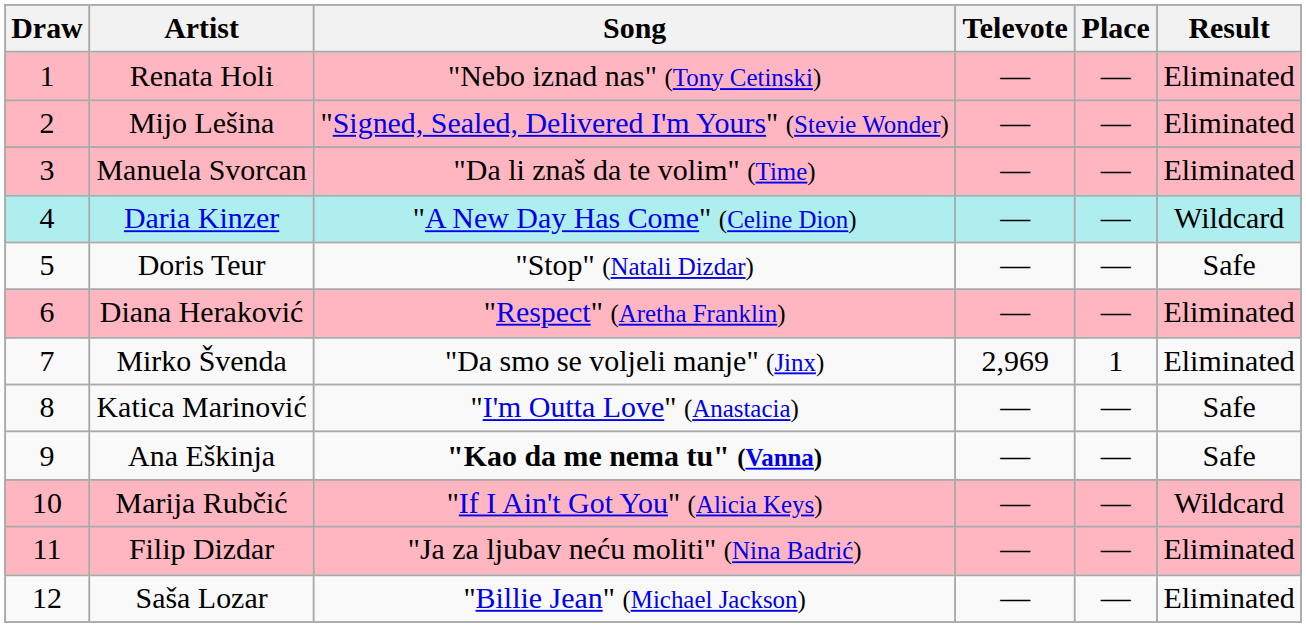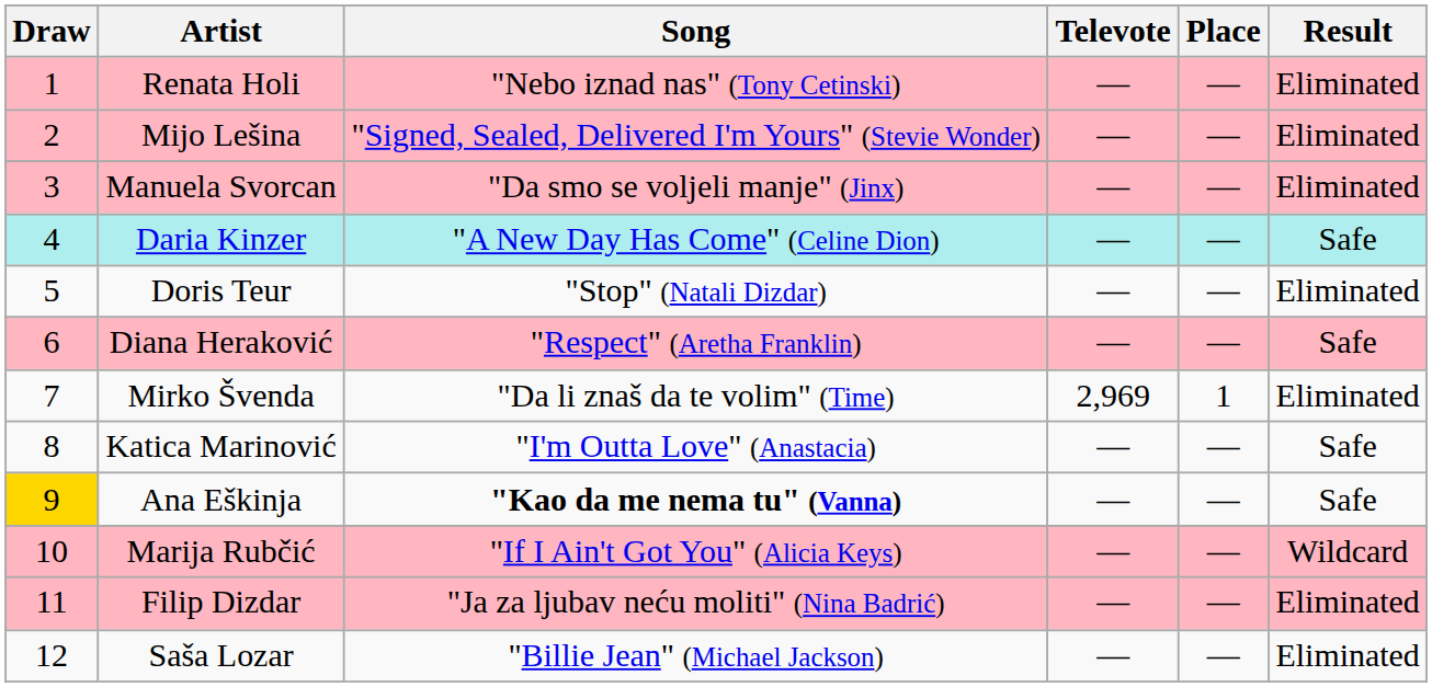 <table class="wikitable plainrowheaders" style="margin: 1em auto 1em auto; text-align:center;">
 <tr>
 <th>Draw</th>
 <th>Artist</th>
 <th>Song </th>
 <th>Televote</th>
 <th>Place</th>
 <th>Result</th>
 </tr>
 <tr style="background:lightpink;">
 <td>1</td>
 <td>Renata Holi</td>
 <td>"Nebo iznad nas" <small>(<a href='#'>Tony Cetinski</a>)</small></td>
 <td>—</td>
 <td>—</td>
 <td>Eliminated</td>
 </tr>
 <tr style="background:lightpink;">
 <td>2</td>
 <td>Mijo Lešina</td>
 <td>"<a href='#'>Signed, Sealed, Delivered I'm Yours</a>" <small>(<a href='#'>Stevie Wonder</a>)</small></td>
 <td>—</td>
 <td>—</td>
 <td>Eliminated</td>
 </tr>
 <tr style="background:lightpink;">
 <td>3</td>
 <td>Manuela Svorcan</td>
-<td>"Da li znaš da te volim" <small>(<a href='#'>Time</a>)</small></td>
+<td>"Da smo se voljeli manje" <small>(<a href='#'>Jinx</a>)</small></td>
 <td>—</td>
 <td>—</td>
 <td>Eliminated</td>
 </tr>
 <tr style="background:paleturquoise;">
 <td>4</td>
 <td><a href='#'>Daria Kinzer</a></td>
 <td>"<a href='#'>A New Day Has Come</a>" <small>(<a href='#'>Celine Dion</a>)</small></td>
 <td>—</td>
 <td>—</td>
-<td>Wildcard</td>
+<td>Safe</td>
 </tr>
 <tr>
 <td>5</td>
 <td>Doris Teur</td>
 <td>"Stop" <small>(<a href='#'>Natali Dizdar</a>)</small></td>
 <td>—</td>
 <td>—</td>
-<td>Safe</td>
+<td>Eliminated</td>
 </tr>
 <tr style="background:lightpink;">
 <td>6</td>
 <td>Diana Heraković</td>
 <td>"<a href='#'>Respect</a>" <small>(<a href='#'>Aretha Franklin</a>)</small></td>
 <td>—</td>
 <td>—</td>
-<td>Eliminated</td>
+<td>Safe</td>
 </tr>
 <tr>
 <td>7</td>
 <td>Mirko Švenda</td>
-<td>"Da smo se voljeli manje" <small>(<a href='#'>Jinx</a>)</small></td>
+<td>"Da li znaš da te volim" <small>(<a href='#'>Time</a>)</small></td>
 <td>2,969</td>
 <td>1</td>
 <td>Eliminated</td>
 </tr>
 <tr>
 <td>8</td>
 <td>Katica Marinović</td>
 <td>"<a href='#'>I'm Outta Love</a>" <small>(<a href='#'>Anastacia</a>)</small></td>
 <td>—</td>
 <td>—</td>
 <td>Safe</td>
 </tr>
 <tr>
-<td>9</td>
+<td style="background: gold;">9</td>
 <td>Ana Eškinja</td>
 <td><strong>"Kao da me nema tu" <small>(<a href='#'>Vanna</a>)</small></strong></td>
 <td>—</td>
 <td>—</td>
 <td>Safe</td>
 </tr>
 <tr style="background:lightpink;">
 <td>10</td>
 <td>Marija Rubčić</td>
 <td>"<a href='#'>If I Ain't Got You</a>" <small>(<a href='#'>Alicia Keys</a>)</small></td>
 <td>—</td>
 <td>—</td>
 <td>Wildcard</td>
 </tr>
 <tr style="background:lightpink;">
 <td>11</td>
 <td>Filip Dizdar</td>
 <td>"Ja za ljubav neću moliti" <small>(<a href='#'>Nina Badrić</a>)</small></td>
 <td>—</td>
 <td>—</td>
 <td>Eliminated</td>
 </tr>
 <tr>
 <td>12</td>
 <td>Saša Lozar</td>
 <td>"<a href='#'>Billie Jean</a>" <small>(<a href='#'>Michael Jackson</a>)</small></td>
 <td>—</td>
 <td>—</td>
 <td>Eliminated</td>
 </tr>
 </table>
